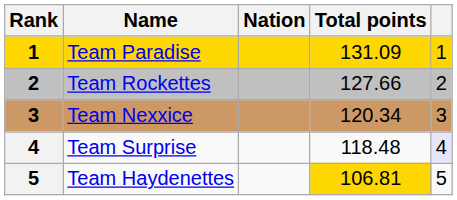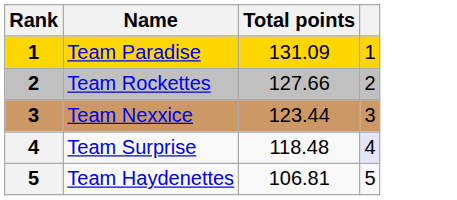 <table class="wikitable sortable">
 <tr>
 <th>Rank</th>
 <th>Name</th>
-<th>Nation</th>
 <th>Total points</th>
 <th></th>
 </tr>
 <tr bgcolor="gold">
 <td align="center"><strong>1</strong></td>
 <td><a href='#'>Team Paradise</a></td>
-<td></td>
 <td align="center">131.09</td>
 <td align="center">1</td>
 </tr>
 <tr bgcolor="silver">
 <td align="center"><strong>2</strong></td>
 <td><a href='#'>Team Rockettes</a></td>
-<td></td>
 <td align="center">127.66</td>
 <td align="center">2</td>
 </tr>
 <tr bgcolor="cc9966">
 <td align="center"><strong>3</strong></td>
 <td><a href='#'>Team Nexxice</a></td>
-<td></td>
-<td align="center">120.34</td>
+<td align="center">123.44</td>
 <td align="center">3</td>
 </tr>
 <tr>
 <th>4</th>
 <td><a href='#'>Team Surprise</a></td>
-<td></td>
 <td align="center">118.48</td>
 <td align="center" style="background: lavender;">4</td>
 </tr>
 <tr>
 <th>5</th>
 <td><a href='#'>Team Haydenettes</a></td>
-<td></td>
-<td align="center" style="background: gold;">106.81</td>
+<td align="center">106.81</td>
 <td align="center">5</td>
 </tr>
 </table>
